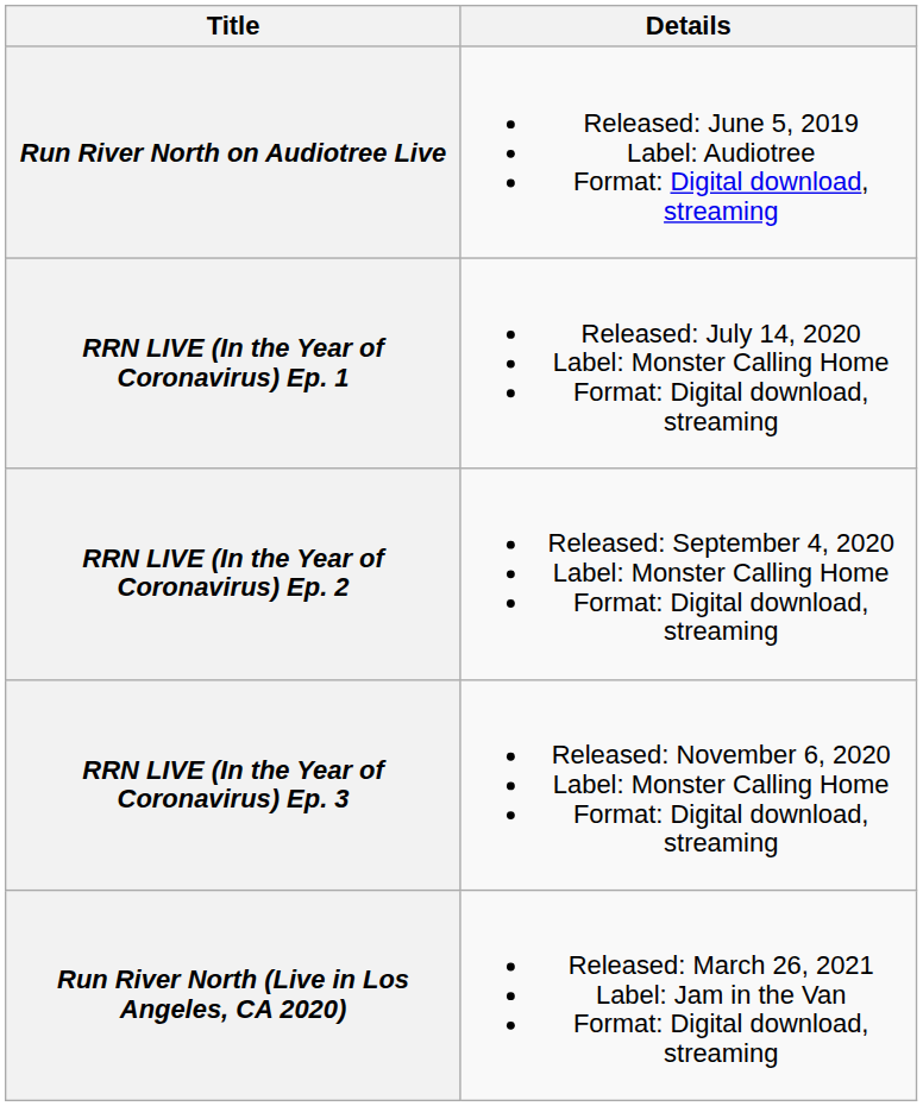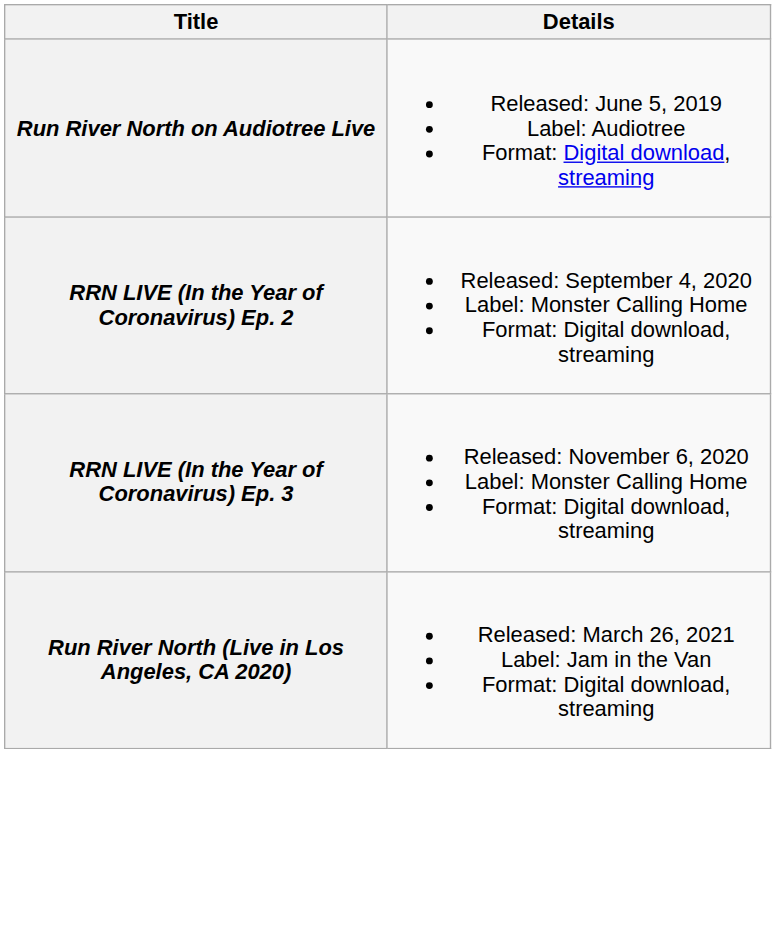 <table class="wikitable plainrowheaders" style="text-align:center;">
 <tr>
 <th scope="col" style="width:17em;">Title</th>
 <th scope="col" style="width:17em;">Details</th>
 </tr>
 <tr>
 <th scope="row"><em>Run River North on Audiotree Live</em></th>
 <td><br><ul><li>Released: June 5, 2019</li><li>Label: Audiotree</li><li>Format: <a href='#'>Digital download</a>, <a href='#'>streaming</a></li></ul></td>
-</tr>
-<tr>
-<th scope="row"><em>RRN LIVE (In the Year of Coronavirus) Ep. 1</em></th>
-<td><br><ul><li>Released: July 14, 2020</li><li>Label: Monster Calling Home</li><li>Format: Digital download, streaming</li></ul></td>
 </tr>
 <tr>
 <th scope="row"><em>RRN LIVE (In the Year of Coronavirus) Ep. 2</em></th>
 <td><br><ul><li>Released: September 4, 2020</li><li>Label: Monster Calling Home</li><li>Format: Digital download, streaming</li></ul></td>
 </tr>
 <tr>
 <th scope="row"><em>RRN LIVE (In the Year of Coronavirus) Ep. 3</em></th>
 <td><br><ul><li>Released: November 6, 2020</li><li>Label: Monster Calling Home</li><li>Format: Digital download, streaming</li></ul></td>
 </tr>
 <tr>
 <th scope="row"><em>Run River North (Live in Los Angeles, CA 2020)</em></th>
 <td><br><ul><li>Released: March 26, 2021</li><li>Label: Jam in the Van</li><li>Format: Digital download, streaming</li></ul></td>
 </tr>
 </table>
